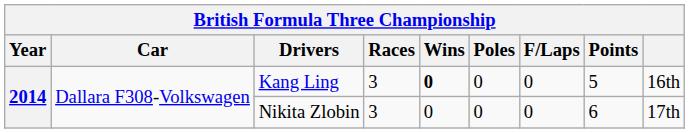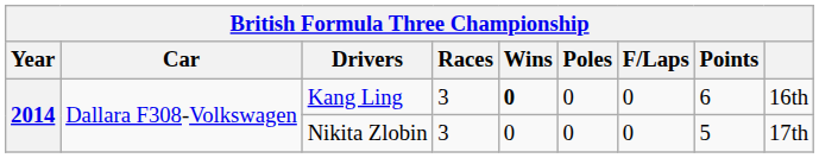 <table class="wikitable" style="font-size:85%">
 <tr>
 <th colspan="10" align="center"><a href='#'>British Formula Three Championship</a></th>
 </tr>
 <tr>
 <th>Year</th>
 <th>Car</th>
 <th>Drivers</th>
 <th>Races</th>
 <th>Wins</th>
 <th>Poles</th>
 <th>F/Laps</th>
 <th>Points</th>
 <th></th>
 </tr>
 <tr>
 <th rowspan=2><a href='#'>2014</a></th>
 <td rowspan="2"><a href='#'>Dallara F308</a>-<a href='#'>Volkswagen</a></td>
 <td> <a href='#'>Kang Ling</a></td>
 <td>3</td>
 <td><strong>0</strong></td>
 <td>0</td>
 <td>0</td>
-<td>5</td>
+<td>6</td>
 <td>16th</td>
 </tr>
 <tr>
 <td> Nikita Zlobin</td>
 <td>3</td>
 <td>0</td>
 <td>0</td>
 <td>0</td>
-<td>6</td>
+<td>5</td>
 <td>17th</td>
 </tr>
 </table>
